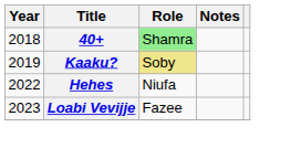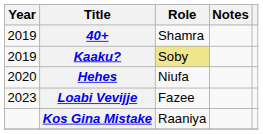 <table class="wikitable sortable plainrowheaders">
 <tr style="background:#ccc; text-align:center;">
 <th scope="col">Year</th>
 <th scope="col">Title</th>
 <th scope="col">Role</th>
 <th scope="col">Notes</th>
 <th scope="col" class="unsortable"></th>
 </tr>
 <tr>
-<td>2018</td>
+<td>2019</td>
 <th scope="row"><em><a href='#'>40+</a></em></th>
-<td style="background: lightgreen;">Shamra</td>
+<td>Shamra</td>
 <td></td>
 <td style="text-align: center;"></td>
 </tr>
 <tr>
 <td>2019</td>
 <th scope="row"><em><a href='#'>Kaaku?</a></em></th>
 <td style="background: khaki;">Soby</td>
 <td></td>
 <td style="text-align: center;"></td>
 </tr>
 <tr>
-<td>2022</td>
+<td>2020</td>
 <th scope="row"><em><a href='#'>Hehes</a></em></th>
 <td>Niufa</td>
 <td></td>
 <td style="text-align:center;"></td>
 </tr>
 <tr>
 <td>2023</td>
 <th scope="row"><em><a href='#'>Loabi Vevijje</a></em></th>
 <td>Fazee</td>
 <td></td>
 <td style="text-align:center;"></td>
 </tr>
 <tr>
+<td></td>
+<th scope="row"><em><a href='#'>Kos Gina Mistake</a></em></th>
+<td>Raaniya</td>
+<td></td>
+<td style="text-align:center;"></td>
+</tr>
+<tr>
 </tr>
 </table>
